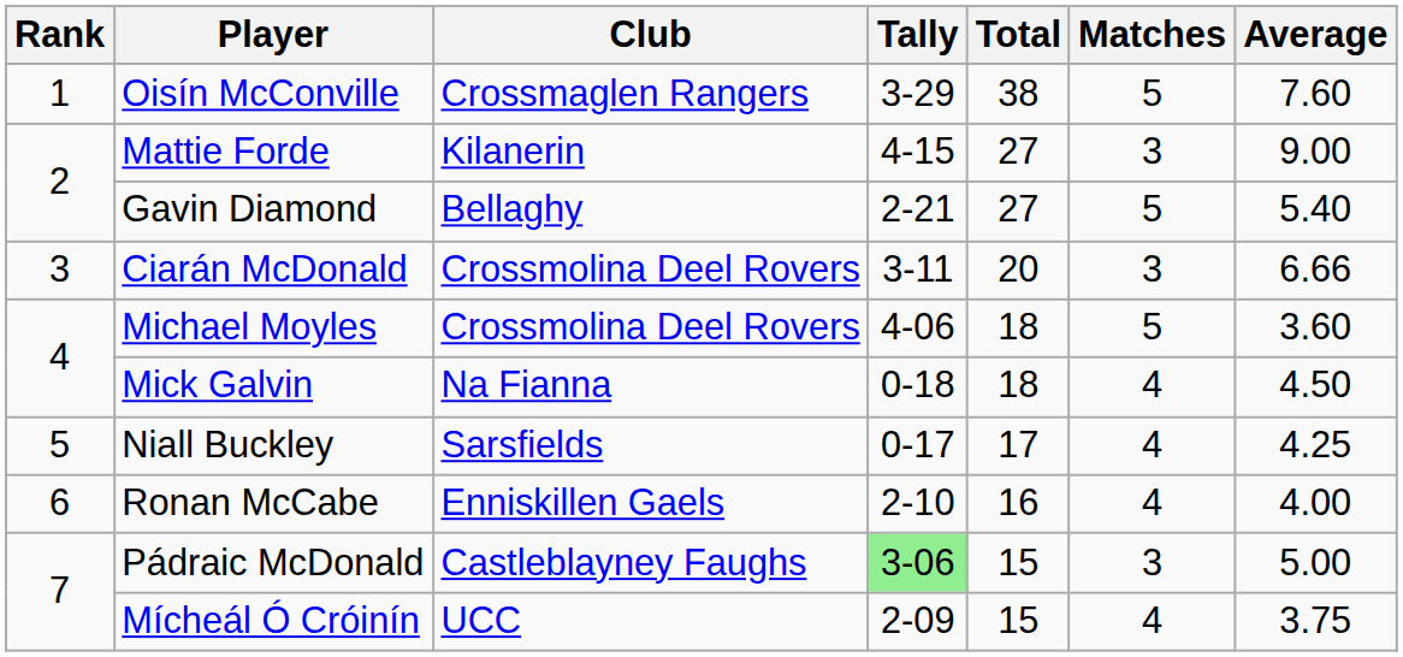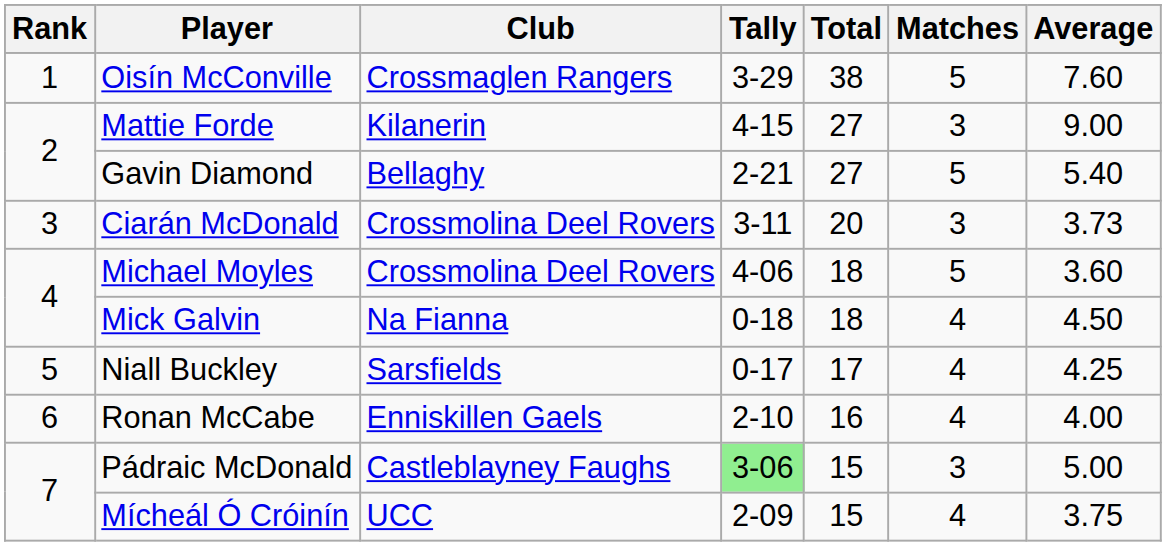 <table class="wikitable">
 <tr>
 <th>Rank</th>
 <th>Player</th>
 <th>Club</th>
 <th>Tally</th>
 <th>Total</th>
 <th>Matches</th>
 <th>Average</th>
 </tr>
 <tr>
 <td rowspan="1" style="text-align:center;">1</td>
 <td><a href='#'>Oisín McConville</a></td>
 <td><a href='#'>Crossmaglen Rangers</a></td>
 <td align=center>3-29</td>
 <td align=center>38</td>
 <td align=center>5</td>
 <td align=center>7.60</td>
 </tr>
 <tr>
 <td rowspan="2" style="text-align:center;">2</td>
 <td><a href='#'>Mattie Forde</a></td>
 <td><a href='#'>Kilanerin</a></td>
 <td align=center>4-15</td>
 <td align=center>27</td>
 <td align=center>3</td>
 <td align=center>9.00</td>
 </tr>
 <tr>
 <td>Gavin Diamond</td>
 <td><a href='#'>Bellaghy</a></td>
 <td align=center>2-21</td>
 <td align=center>27</td>
 <td align=center>5</td>
 <td align=center>5.40</td>
 </tr>
 <tr>
 <td rowspan="1" style="text-align:center;">3</td>
 <td><a href='#'>Ciarán McDonald</a></td>
 <td><a href='#'>Crossmolina Deel Rovers</a></td>
 <td align=center>3-11</td>
 <td align=center>20</td>
 <td align=center>3</td>
-<td align=center>6.66</td>
+<td align=center>3.73</td>
 </tr>
 <tr>
 <td rowspan="2" style="text-align:center;">4</td>
 <td><a href='#'>Michael Moyles</a></td>
 <td><a href='#'>Crossmolina Deel Rovers</a></td>
 <td align=center>4-06</td>
 <td align=center>18</td>
 <td align=center>5</td>
 <td align=center>3.60</td>
 </tr>
 <tr>
 <td><a href='#'>Mick Galvin</a></td>
 <td><a href='#'>Na Fianna</a></td>
 <td align=center>0-18</td>
 <td align=center>18</td>
 <td align=center>4</td>
 <td align=center>4.50</td>
 </tr>
 <tr>
 <td rowspan="1" style="text-align:center;">5</td>
 <td>Niall Buckley</td>
 <td><a href='#'>Sarsfields</a></td>
 <td align=center>0-17</td>
 <td align=center>17</td>
 <td align=center>4</td>
 <td align=center>4.25</td>
 </tr>
 <tr>
 <td rowspan="1" style="text-align:center;">6</td>
 <td>Ronan McCabe</td>
 <td><a href='#'>Enniskillen Gaels</a></td>
 <td align=center>2-10</td>
 <td align=center>16</td>
 <td align=center>4</td>
 <td align=center>4.00</td>
 </tr>
 <tr>
 <td rowspan="2" style="text-align:center;">7</td>
 <td>Pádraic McDonald</td>
 <td><a href='#'>Castleblayney Faughs</a></td>
 <td align=center style="background: lightgreen;">3-06</td>
 <td align=center>15</td>
 <td align=center>3</td>
 <td align=center>5.00</td>
 </tr>
 <tr>
 <td><a href='#'>Mícheál Ó Cróinín</a></td>
 <td><a href='#'>UCC</a></td>
 <td align=center>2-09</td>
 <td align=center>15</td>
 <td align=center>4</td>
 <td align=center>3.75</td>
 </tr>
 </table>
